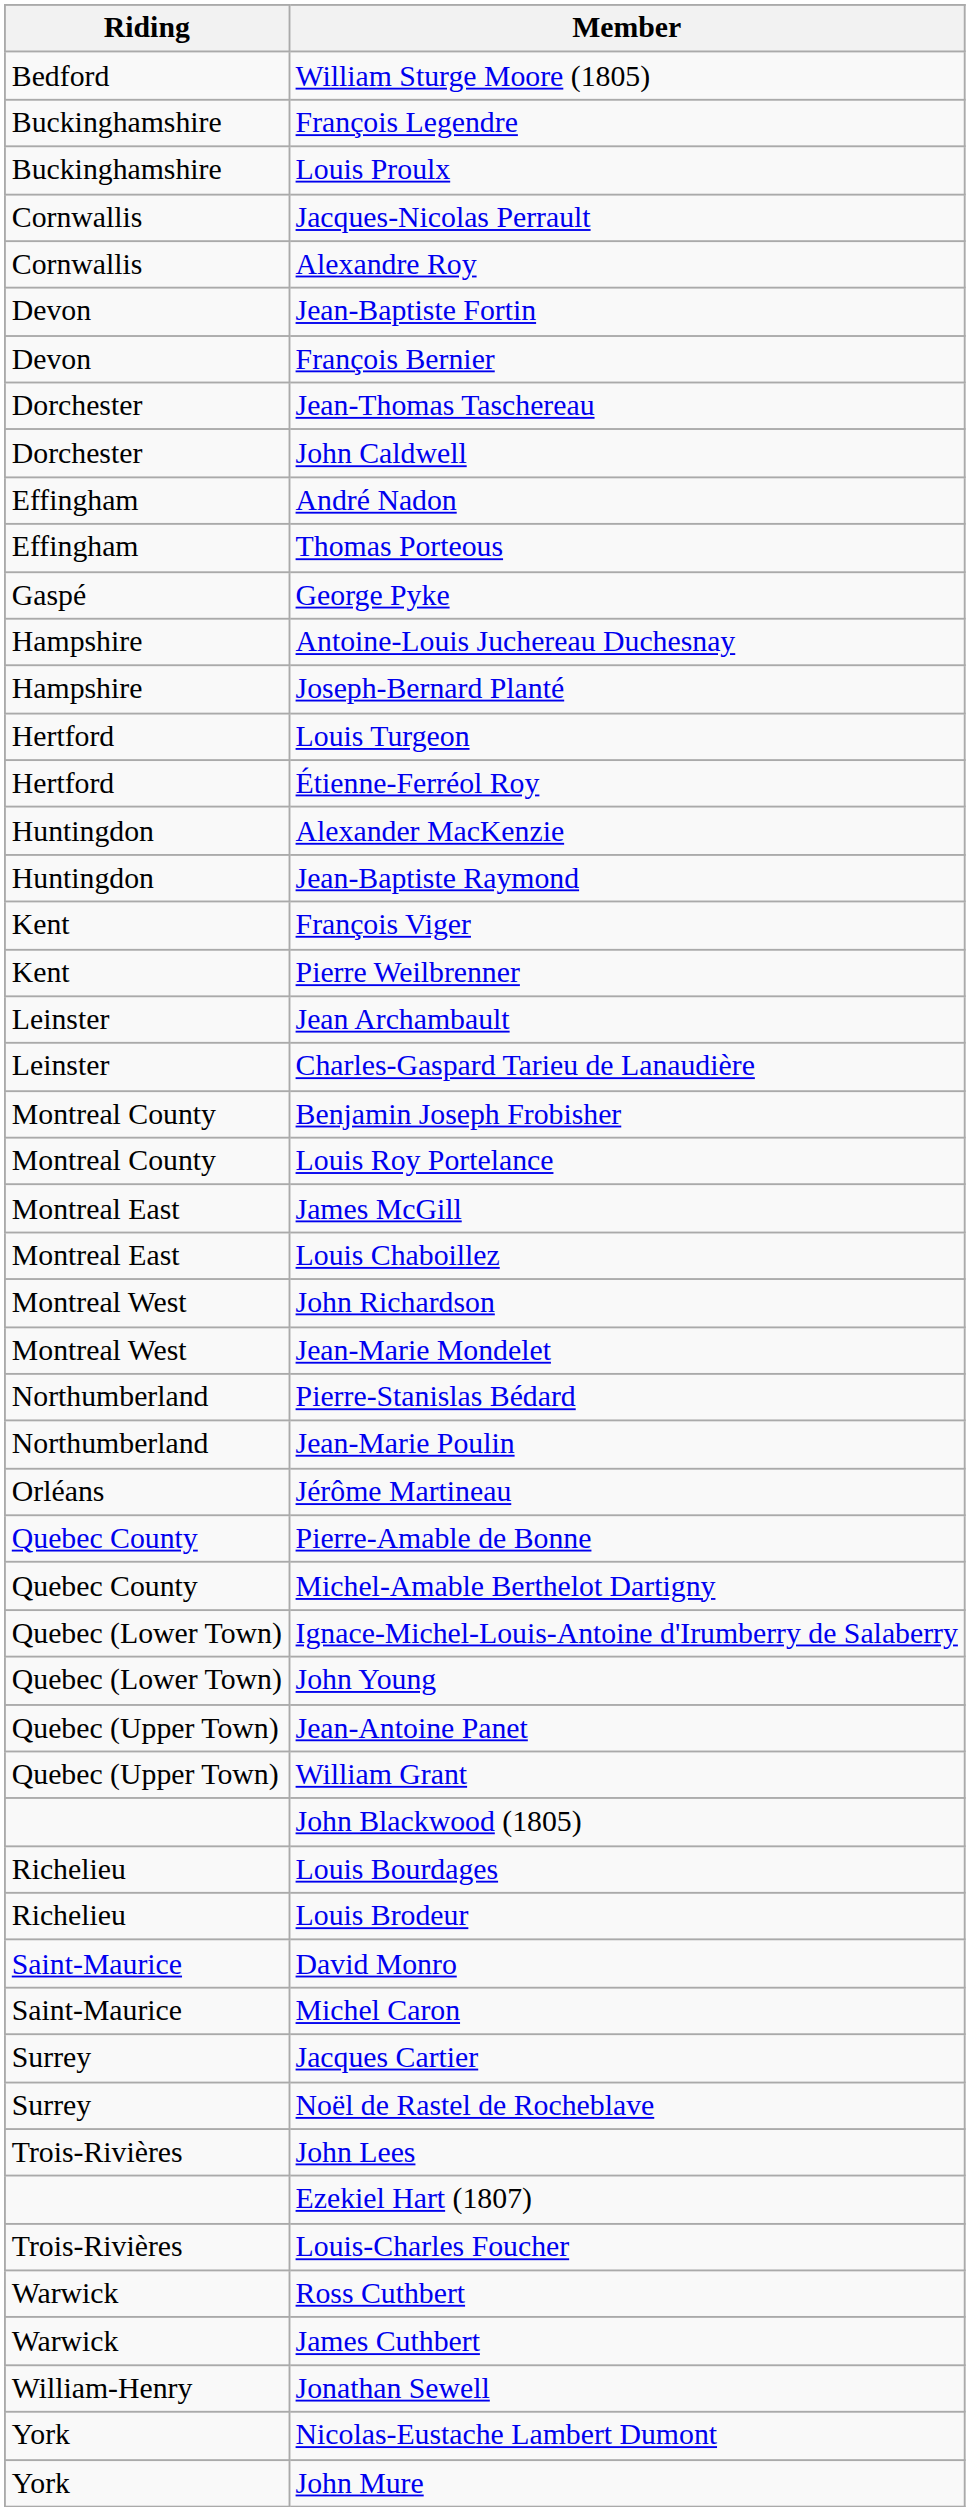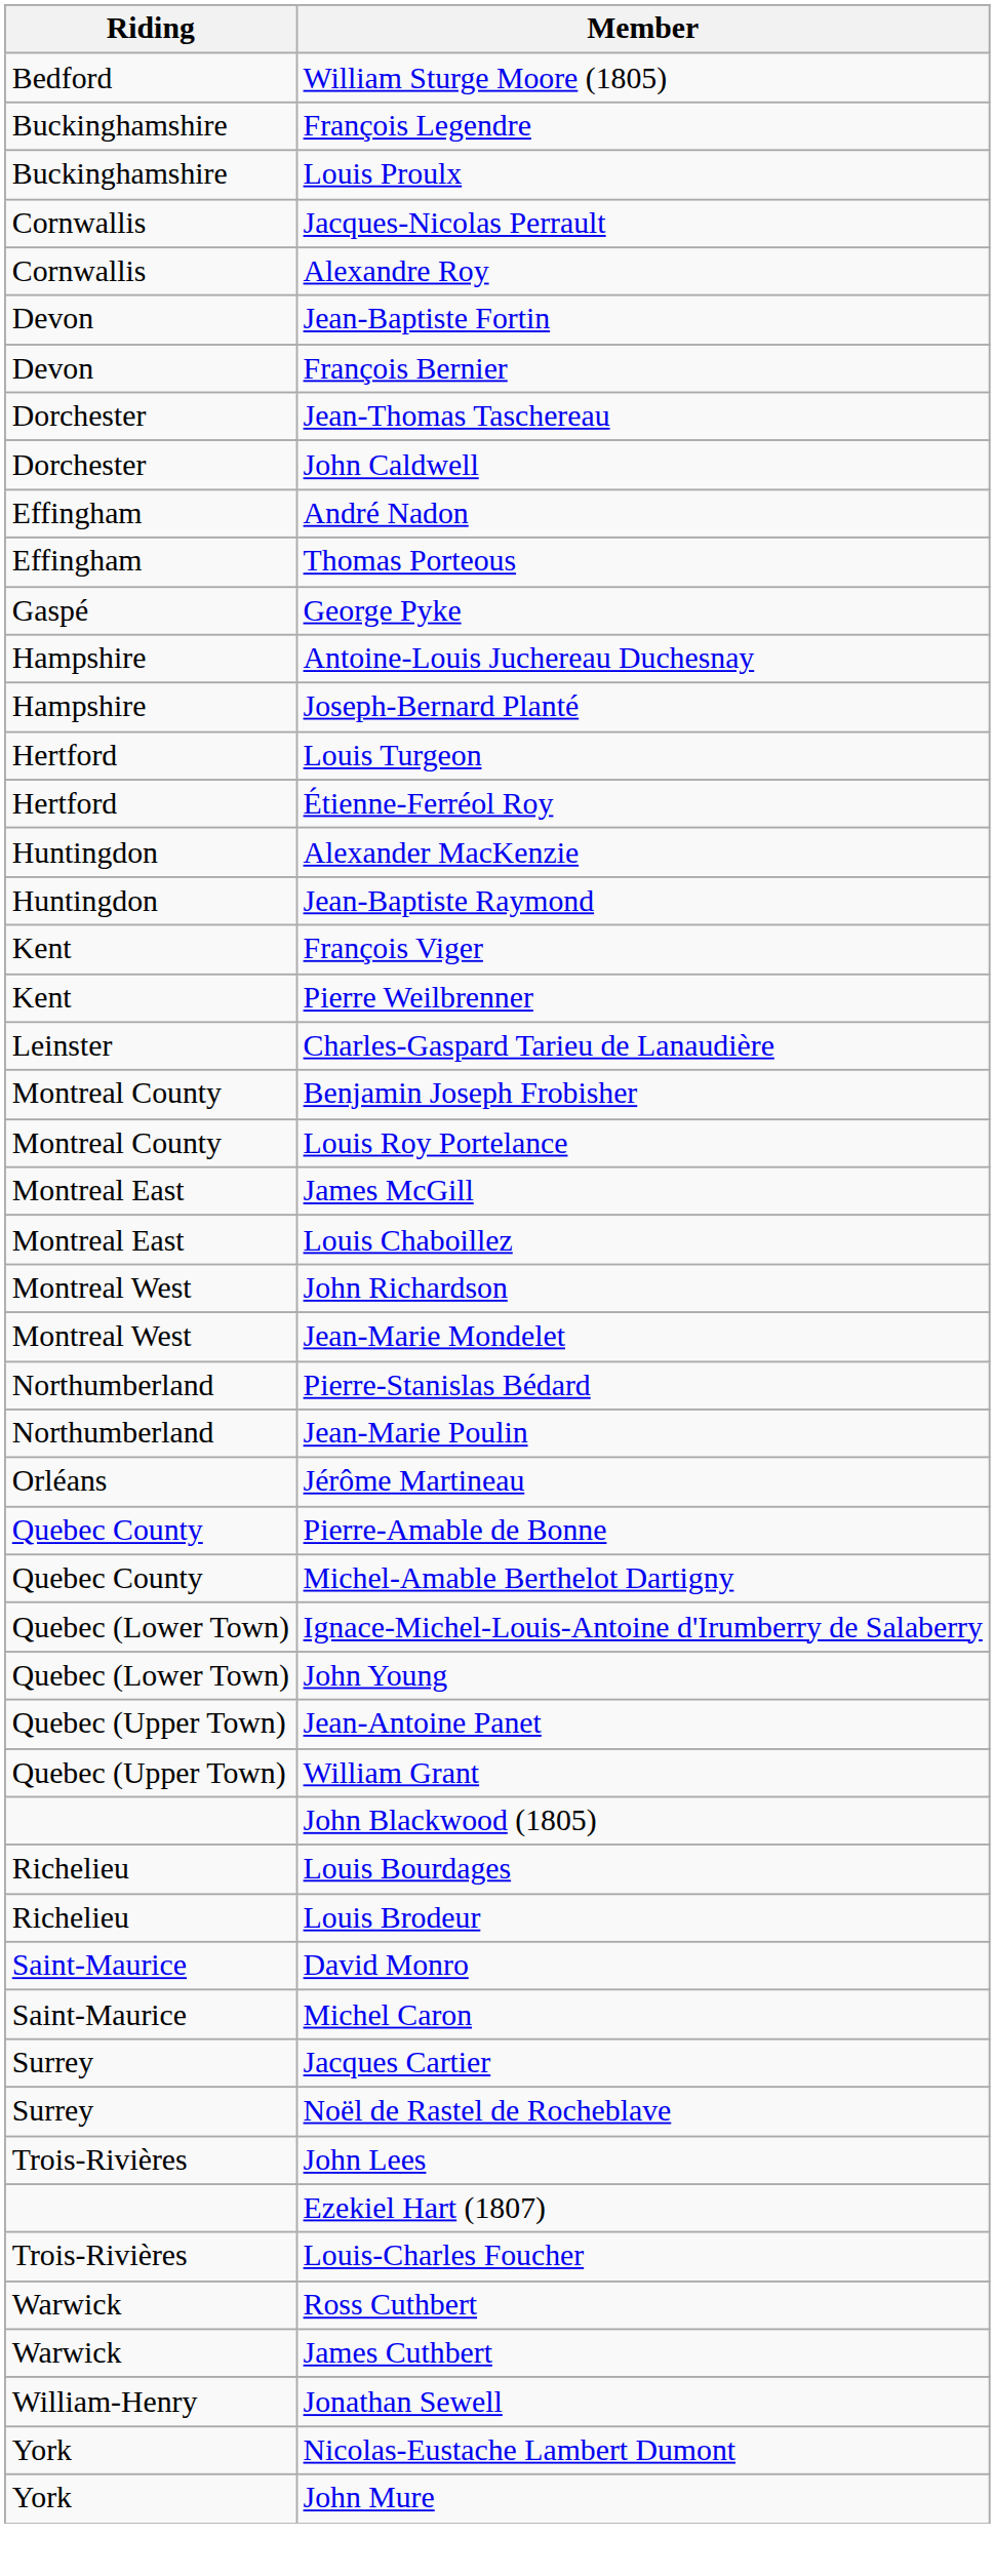 <table class="wikitable">
 <tr>
 <th>Riding</th>
 <th>Member</th>
 </tr>
 <tr>
 <td>Bedford</td>
 <td><a href='#'>William Sturge Moore</a> (1805)</td>
 </tr>
 <tr>
 <td>Buckinghamshire</td>
 <td><a href='#'>François Legendre</a></td>
 </tr>
 <tr>
 <td>Buckinghamshire</td>
 <td><a href='#'>Louis Proulx</a></td>
 </tr>
 <tr>
 <td>Cornwallis</td>
 <td><a href='#'>Jacques-Nicolas Perrault</a></td>
 </tr>
 <tr>
 <td>Cornwallis</td>
 <td><a href='#'>Alexandre Roy</a></td>
 </tr>
 <tr>
 <td>Devon</td>
 <td><a href='#'>Jean-Baptiste Fortin</a></td>
 </tr>
 <tr>
 <td>Devon</td>
 <td><a href='#'>François Bernier</a></td>
 </tr>
 <tr>
 <td>Dorchester</td>
 <td><a href='#'>Jean-Thomas Taschereau</a></td>
 </tr>
 <tr>
 <td>Dorchester</td>
 <td><a href='#'>John Caldwell</a></td>
 </tr>
 <tr>
 <td>Effingham</td>
 <td><a href='#'>André Nadon</a></td>
 </tr>
 <tr>
 <td>Effingham</td>
 <td><a href='#'>Thomas Porteous</a></td>
 </tr>
 <tr>
 <td>Gaspé</td>
 <td><a href='#'>George Pyke</a></td>
 </tr>
 <tr>
 <td>Hampshire</td>
 <td><a href='#'>Antoine-Louis Juchereau Duchesnay</a></td>
 </tr>
 <tr>
 <td>Hampshire</td>
 <td><a href='#'>Joseph-Bernard Planté</a></td>
 </tr>
 <tr>
 <td>Hertford</td>
 <td><a href='#'>Louis Turgeon</a></td>
 </tr>
 <tr>
 <td>Hertford</td>
 <td><a href='#'>Étienne-Ferréol Roy</a></td>
 </tr>
 <tr>
 <td>Huntingdon</td>
 <td><a href='#'>Alexander MacKenzie</a></td>
 </tr>
 <tr>
 <td>Huntingdon</td>
 <td><a href='#'>Jean-Baptiste Raymond</a></td>
 </tr>
 <tr>
 <td>Kent</td>
 <td><a href='#'>François Viger</a></td>
 </tr>
 <tr>
 <td>Kent</td>
 <td><a href='#'>Pierre Weilbrenner</a></td>
-</tr>
-<tr>
-<td>Leinster</td>
-<td><a href='#'>Jean Archambault</a></td>
 </tr>
 <tr>
 <td>Leinster</td>
 <td><a href='#'>Charles-Gaspard Tarieu de Lanaudière</a></td>
 </tr>
 <tr>
 <td>Montreal County</td>
 <td><a href='#'>Benjamin Joseph Frobisher</a></td>
 </tr>
 <tr>
 <td>Montreal County</td>
 <td><a href='#'>Louis Roy Portelance</a></td>
 </tr>
 <tr>
 <td>Montreal East</td>
 <td><a href='#'>James McGill</a></td>
 </tr>
 <tr>
 <td>Montreal East</td>
 <td><a href='#'>Louis Chaboillez</a></td>
 </tr>
 <tr>
 <td>Montreal West</td>
 <td><a href='#'>John Richardson</a></td>
 </tr>
 <tr>
 <td>Montreal West</td>
 <td><a href='#'>Jean-Marie Mondelet</a></td>
 </tr>
 <tr>
 <td>Northumberland</td>
 <td><a href='#'>Pierre-Stanislas Bédard</a></td>
 </tr>
 <tr>
 <td>Northumberland</td>
 <td><a href='#'>Jean-Marie Poulin</a></td>
 </tr>
 <tr>
 <td>Orléans</td>
 <td><a href='#'>Jérôme Martineau</a></td>
 </tr>
 <tr>
 <td><a href='#'>Quebec County</a></td>
 <td><a href='#'>Pierre-Amable de Bonne</a></td>
 </tr>
 <tr>
 <td>Quebec County</td>
 <td><a href='#'>Michel-Amable Berthelot Dartigny</a></td>
 </tr>
 <tr>
 <td>Quebec (Lower Town)</td>
 <td><a href='#'>Ignace-Michel-Louis-Antoine d'Irumberry de Salaberry</a></td>
 </tr>
 <tr>
 <td>Quebec (Lower Town)</td>
 <td><a href='#'>John Young</a></td>
 </tr>
 <tr>
 <td>Quebec (Upper Town)</td>
 <td><a href='#'>Jean-Antoine Panet</a></td>
 </tr>
 <tr>
 <td>Quebec (Upper Town)</td>
 <td><a href='#'>William Grant</a></td>
 </tr>
 <tr>
 <td></td>
 <td><a href='#'>John Blackwood</a> (1805)</td>
 </tr>
 <tr>
 <td>Richelieu</td>
 <td><a href='#'>Louis Bourdages</a></td>
 </tr>
 <tr>
 <td>Richelieu</td>
 <td><a href='#'>Louis Brodeur</a></td>
 </tr>
 <tr>
 <td><a href='#'>Saint-Maurice</a></td>
 <td><a href='#'>David Monro</a></td>
 </tr>
 <tr>
 <td>Saint-Maurice</td>
 <td><a href='#'>Michel Caron</a></td>
 </tr>
 <tr>
 <td>Surrey</td>
 <td><a href='#'>Jacques Cartier</a></td>
 </tr>
 <tr>
 <td>Surrey</td>
 <td><a href='#'>Noël de Rastel de Rocheblave</a></td>
 </tr>
 <tr>
 <td>Trois-Rivières</td>
 <td><a href='#'>John Lees</a></td>
 </tr>
 <tr>
 <td></td>
 <td><a href='#'>Ezekiel Hart</a> (1807) </td>
 </tr>
 <tr>
 <td>Trois-Rivières</td>
 <td><a href='#'>Louis-Charles Foucher</a></td>
 </tr>
 <tr>
 <td>Warwick</td>
 <td><a href='#'>Ross Cuthbert</a></td>
 </tr>
 <tr>
 <td>Warwick</td>
 <td><a href='#'>James Cuthbert</a></td>
 </tr>
 <tr>
 <td>William-Henry</td>
 <td><a href='#'>Jonathan Sewell</a></td>
 </tr>
 <tr>
 <td>York</td>
 <td><a href='#'>Nicolas-Eustache Lambert Dumont</a></td>
 </tr>
 <tr>
 <td>York</td>
 <td><a href='#'>John Mure</a></td>
 </tr>
 </table>
